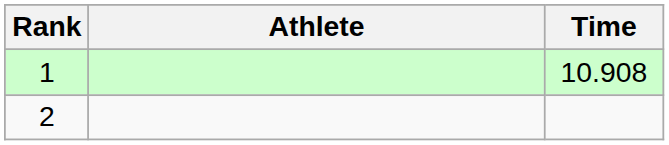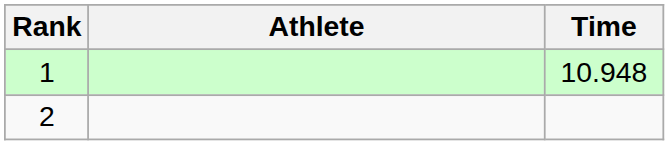 <table class=wikitable style="text-align:center">
 <tr>
 <th width=40>Rank</th>
 <th width=250>Athlete</th>
 <th width=60>Time</th>
 </tr>
 <tr bgcolor="ccffcc">
 <td>1</td>
 <td align=left></td>
-<td>10.908</td>
+<td>10.948</td>
 </tr>
 <tr>
 <td>2</td>
 <td align=left></td>
 <td></td>
 </tr>
 </table>
